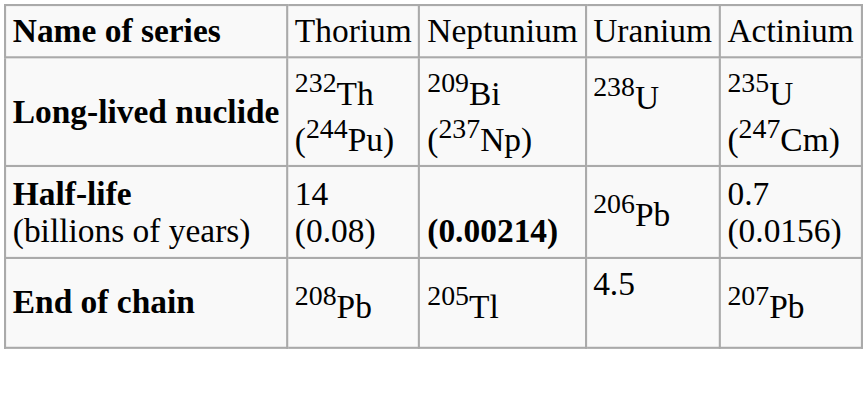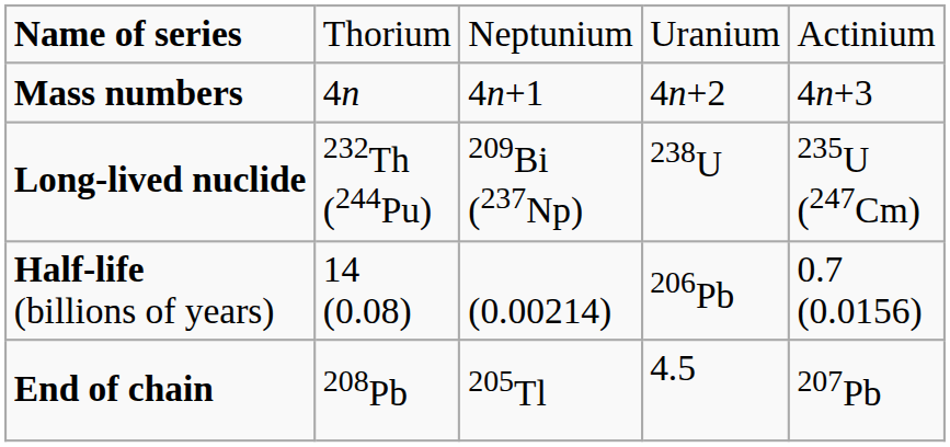 <table class=wikitable>
 <tr>
 <td><strong>Name of series</strong></td>
 <td>Thorium</td>
 <td>Neptunium</td>
 <td>Uranium</td>
 <td>Actinium</td>
+</tr>
+<tr>
+<td><strong>Mass numbers</strong></td>
+<td>4<em>n</em></td>
+<td>4<em>n</em>+1</td>
+<td>4<em>n</em>+2</td>
+<td>4<em>n</em>+3</td>
 </tr>
 <tr>
 <td><strong>Long-lived nuclide</strong></td>
 <td><sup>232</sup>Th<br>(<sup>244</sup>Pu)</td>
 <td><sup>209</sup>Bi<br>(<sup>237</sup>Np)</td>
 <td><sup>238</sup>U<br> </td>
 <td><sup>235</sup>U<br>(<sup>247</sup>Cm)</td>
 </tr>
 <tr>
 <td><strong>Half-life</strong><br>(billions of years)</td>
 <td>14<br>(0.08)</td>
-<td><strong><br>(0.00214)</strong></td>
+<td><br>(0.00214)</td>
 <td><sup>206</sup>Pb</td>
 <td>0.7<br>(0.0156)</td>
 </tr>
 <tr>
 <td><strong>End of chain</strong></td>
 <td><sup>208</sup>Pb</td>
 <td><sup>205</sup>Tl</td>
 <td>4.5<br> </td>
 <td><sup>207</sup>Pb</td>
 </tr>
 </table>
